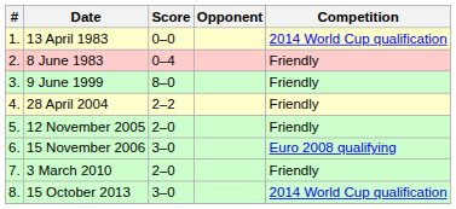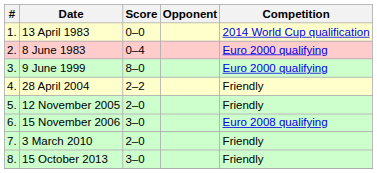 <table class="wikitable" style="font-size:90%">
 <tr>
 <th>#</th>
 <th>Date</th>
 <th>Score</th>
 <th>Opponent</th>
 <th>Competition</th>
 </tr>
 <tr style="background: #FFFFCC">
 <td>1.</td>
 <td>13 April 1983</td>
 <td>0–0</td>
 <td></td>
 <td><a href='#'>2014 World Cup qualification</a></td>
 </tr>
 <tr style="background: #FFCCCC">
 <td>2.</td>
 <td>8 June 1983</td>
 <td>0–4</td>
 <td></td>
-<td>Friendly</td>
+<td><a href='#'>Euro 2000 qualifying</a></td>
 </tr>
 <tr style="background: #CCFFCC">
 <td>3.</td>
 <td>9 June 1999</td>
 <td>8–0</td>
 <td></td>
-<td>Friendly</td>
+<td><a href='#'>Euro 2000 qualifying</a></td>
 </tr>
 <tr style="background: #FFFFCC">
 <td>4.</td>
 <td>28 April 2004</td>
 <td>2–2</td>
 <td></td>
 <td>Friendly</td>
 </tr>
 <tr style="background: #CCFFCC">
 <td>5.</td>
 <td>12 November 2005</td>
 <td>2–0</td>
 <td></td>
 <td>Friendly</td>
 </tr>
 <tr style="background: #CCFFCC">
 <td>6.</td>
 <td>15 November 2006</td>
 <td>3–0</td>
 <td></td>
 <td><a href='#'>Euro 2008 qualifying</a></td>
 </tr>
 <tr style="background: #CCFFCC">
 <td>7.</td>
 <td>3 March 2010</td>
 <td>2–0</td>
 <td></td>
 <td>Friendly</td>
 </tr>
 <tr style="background: #CCFFCC">
 <td>8.</td>
 <td>15 October 2013</td>
 <td>3–0</td>
 <td></td>
-<td><a href='#'>2014 World Cup qualification</a></td>
+<td>Friendly</td>
 </tr>
 <tr>
 </tr>
 </table>
